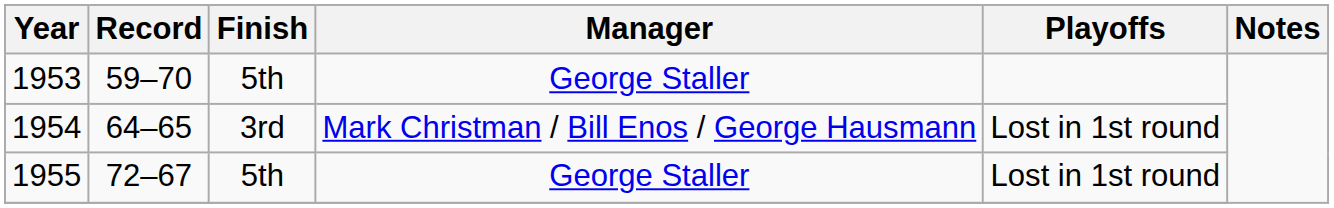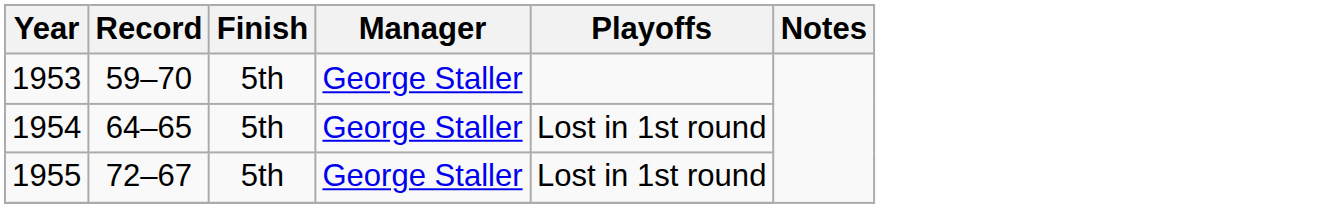 <table class="wikitable" style="text-align:center">
 <tr>
 <th>Year</th>
 <th>Record</th>
 <th>Finish</th>
 <th>Manager</th>
 <th>Playoffs</th>
 <th>Notes</th>
 </tr>
 <tr>
 <td>1953</td>
 <td>59–70</td>
 <td>5th</td>
 <td><a href='#'>George Staller</a></td>
 <td></td>
 </tr>
 <tr>
 <td>1954</td>
 <td>64–65</td>
-<td>3rd</td>
-<td><a href='#'>Mark Christman</a> / <a href='#'>Bill Enos</a> / <a href='#'>George Hausmann</a></td>
+<td>5th</td>
+<td><a href='#'>George Staller</a></td>
 <td>Lost in 1st round</td>
 </tr>
 <tr>
 <td>1955</td>
 <td>72–67</td>
 <td>5th</td>
 <td><a href='#'>George Staller</a></td>
 <td>Lost in 1st round</td>
 </tr>
 <tr>
 </tr>
 </table>
